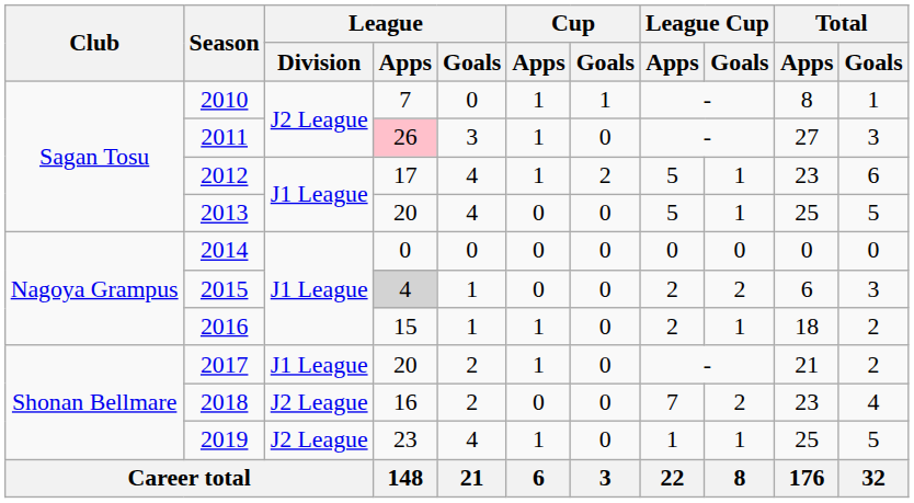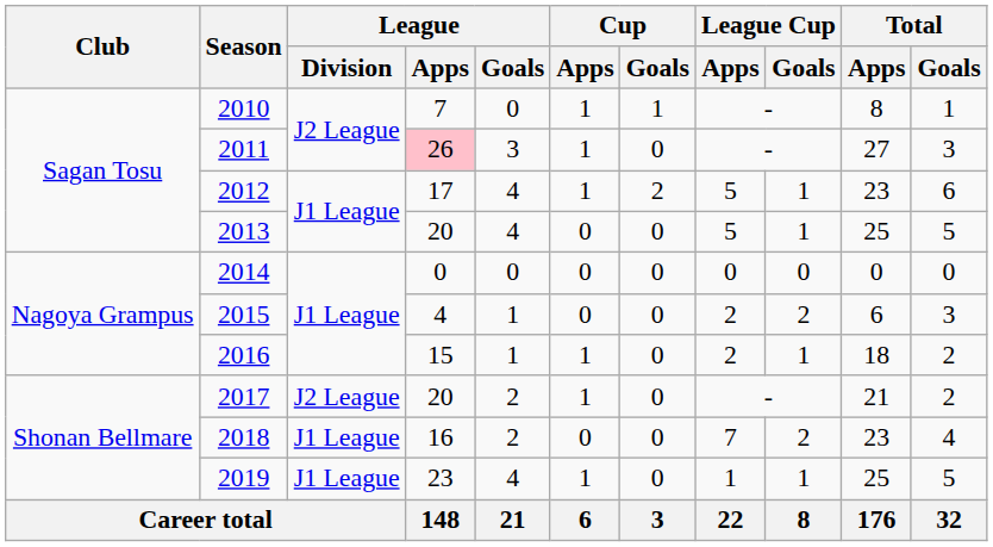 <table class="wikitable" style="text-align: center;">
 <tr>
 <th rowspan="2">Club</th>
 <th rowspan="2">Season</th>
 <th colspan="3">League</th>
 <th colspan="2">Cup</th>
 <th colspan="2">League Cup</th>
 <th colspan="2">Total</th>
 </tr>
 <tr>
 <th>Division</th>
 <th>Apps</th>
 <th>Goals</th>
 <th>Apps</th>
 <th>Goals</th>
 <th>Apps</th>
 <th>Goals</th>
 <th>Apps</th>
 <th>Goals</th>
 </tr>
 <tr>
 <td rowspan="4" valign="center"><a href='#'>Sagan Tosu</a></td>
 <td><a href='#'>2010</a></td>
 <td rowspan="2" valign="center"><a href='#'>J2 League</a></td>
 <td>7</td>
 <td>0</td>
 <td>1</td>
 <td>1</td>
 <td colspan="2">-</td>
 <td>8</td>
 <td>1</td>
 </tr>
 <tr>
 <td><a href='#'>2011</a></td>
 <td style="background: pink;">26</td>
 <td>3</td>
 <td>1</td>
 <td>0</td>
 <td colspan="2">-</td>
 <td>27</td>
 <td>3</td>
 </tr>
 <tr>
 <td><a href='#'>2012</a></td>
 <td rowspan="2" valign="center"><a href='#'>J1 League</a></td>
 <td>17</td>
 <td>4</td>
 <td>1</td>
 <td>2</td>
 <td>5</td>
 <td>1</td>
 <td>23</td>
 <td>6</td>
 </tr>
 <tr>
 <td><a href='#'>2013</a></td>
 <td>20</td>
 <td>4</td>
 <td>0</td>
 <td>0</td>
 <td>5</td>
 <td>1</td>
 <td>25</td>
 <td>5</td>
 </tr>
 <tr>
 <td rowspan="3" valign="center"><a href='#'>Nagoya Grampus</a></td>
 <td><a href='#'>2014</a></td>
 <td rowspan="3" valign="center"><a href='#'>J1 League</a></td>
 <td>0</td>
 <td>0</td>
 <td>0</td>
 <td>0</td>
 <td>0</td>
 <td>0</td>
 <td>0</td>
 <td>0</td>
 </tr>
 <tr>
 <td><a href='#'>2015</a></td>
-<td style="background: lightgrey;">4</td>
+<td>4</td>
 <td>1</td>
 <td>0</td>
 <td>0</td>
 <td>2</td>
 <td>2</td>
 <td>6</td>
 <td>3</td>
 </tr>
 <tr>
 <td><a href='#'>2016</a></td>
 <td>15</td>
 <td>1</td>
 <td>1</td>
 <td>0</td>
 <td>2</td>
 <td>1</td>
 <td>18</td>
 <td>2</td>
 </tr>
 <tr>
 <td rowspan="3" valign="center"><a href='#'>Shonan Bellmare</a></td>
 <td><a href='#'>2017</a></td>
-<td rowspan="1" valign="center"><a href='#'>J1 League</a></td>
+<td rowspan="1" valign="center"><a href='#'>J2 League</a></td>
 <td>20</td>
 <td>2</td>
 <td>1</td>
 <td>0</td>
 <td colspan="2">-</td>
 <td>21</td>
 <td>2</td>
 </tr>
 <tr>
 <td><a href='#'>2018</a></td>
-<td rowspan="1" valign="center"><a href='#'>J2 League</a></td>
+<td rowspan="1" valign="center"><a href='#'>J1 League</a></td>
 <td>16</td>
 <td>2</td>
 <td>0</td>
 <td>0</td>
 <td>7</td>
 <td>2</td>
 <td>23</td>
 <td>4</td>
 </tr>
 <tr>
 <td><a href='#'>2019</a></td>
-<td rowspan="1" valign="center"><a href='#'>J2 League</a></td>
+<td rowspan="1" valign="center"><a href='#'>J1 League</a></td>
 <td>23</td>
 <td>4</td>
 <td>1</td>
 <td>0</td>
 <td>1</td>
 <td>1</td>
 <td>25</td>
 <td>5</td>
 </tr>
 <tr>
 <th colspan="3">Career total</th>
 <th>148</th>
 <th>21</th>
 <th>6</th>
 <th>3</th>
 <th>22</th>
 <th>8</th>
 <th>176</th>
 <th>32</th>
 </tr>
 </table>
